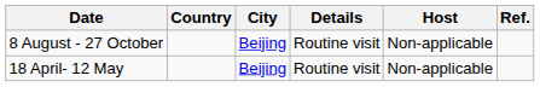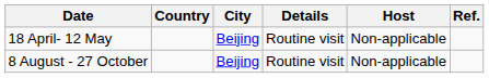 <table class="wikitable sortable" border="1" style="margin: 1em auto 1em auto">
 <tr>
 <th>Date</th>
 <th>Country</th>
 <th>City</th>
 <th>Details</th>
 <th>Host</th>
 <th>Ref.</th>
 </tr>
 <tr>
+<td>18 April- 12 May</td>
+<td></td>
+<td><a href='#'>Beijing</a></td>
+<td>Routine visit</td>
+<td>Non-applicable</td>
+<td></td>
+</tr>
+<tr>
 <td>8 August - 27 October</td>
 <td></td>
 <td><a href='#'>Beijing</a></td>
 <td>Routine visit</td>
 <td>Non-applicable</td>
 <td></td>
 </tr>
-<tr>
-<td>18 April- 12 May</td>
-<td></td>
-<td><a href='#'>Beijing</a></td>
-<td>Routine visit</td>
-<td>Non-applicable</td>
-<td></td>
-</tr>
 </table>
